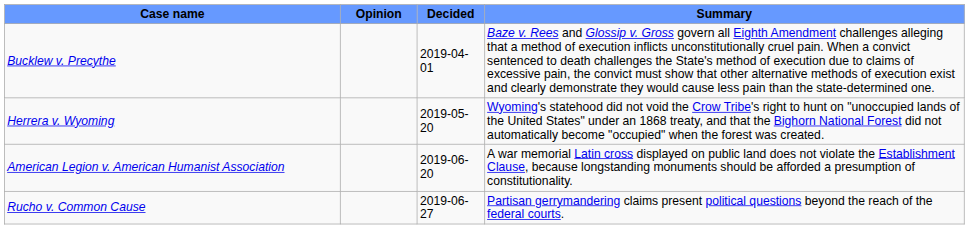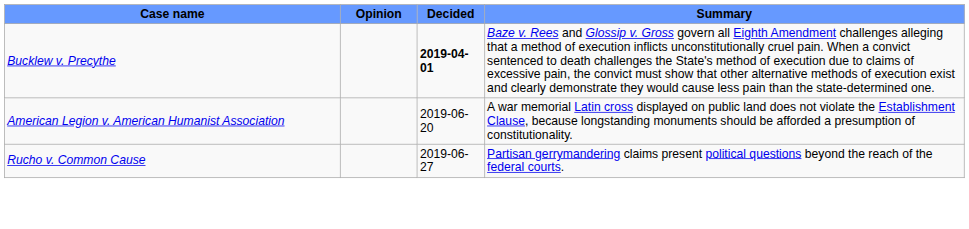 <table class="wikitable" style="margin:auto;width:100%">
 <tr>
 <th style="background:#69f;">Case name</th>
 <th style="background:#69f; width:8%;">Opinion</th>
 <th style="background:#69f; width:7%;">Decided</th>
 <th style="background:#69f; width:50%;">Summary</th>
 </tr>
 <tr>
 <td><em><a href='#'>Bucklew v. Precythe</a></em></td>
 <td></td>
-<td>2019-04-01</td>
+<td><strong>2019-04-01</strong></td>
 <td><em><a href='#'>Baze v. Rees</a></em> and <em><a href='#'>Glossip v. Gross</a></em> govern all <a href='#'>Eighth Amendment</a> challenges alleging that a method of execution inflicts unconstitutionally cruel pain. When a convict sentenced to death challenges the State's method of execution due to claims of excessive pain, the convict must show that other alternative methods of execution exist and clearly demonstrate they would cause less pain than the state-determined one.</td>
-</tr>
-<tr>
-<td><em><a href='#'>Herrera v. Wyoming</a></em></td>
-<td></td>
-<td>2019-05-20</td>
-<td><a href='#'>Wyoming</a>'s statehood did not void the <a href='#'>Crow Tribe</a>'s right to hunt on "unoccupied lands of the United States" under an 1868 treaty, and that the <a href='#'>Bighorn National Forest</a> did not automatically become "occupied" when the forest was created.</td>
 </tr>
 <tr>
 <td><em><a href='#'>American Legion v. American Humanist Association</a></em></td>
 <td></td>
 <td>2019-06-20</td>
 <td>A war memorial <a href='#'>Latin cross</a> displayed on public land does not violate the <a href='#'>Establishment Clause</a>, because longstanding monuments should be afforded a presumption of constitutionality.</td>
 </tr>
 <tr>
 <td><em><a href='#'>Rucho v. Common Cause</a></em></td>
 <td></td>
 <td>2019-06-27</td>
 <td><a href='#'>Partisan gerrymandering</a> claims present <a href='#'>political questions</a> beyond the reach of the <a href='#'>federal courts</a>.</td>
 </tr>
 </table>
